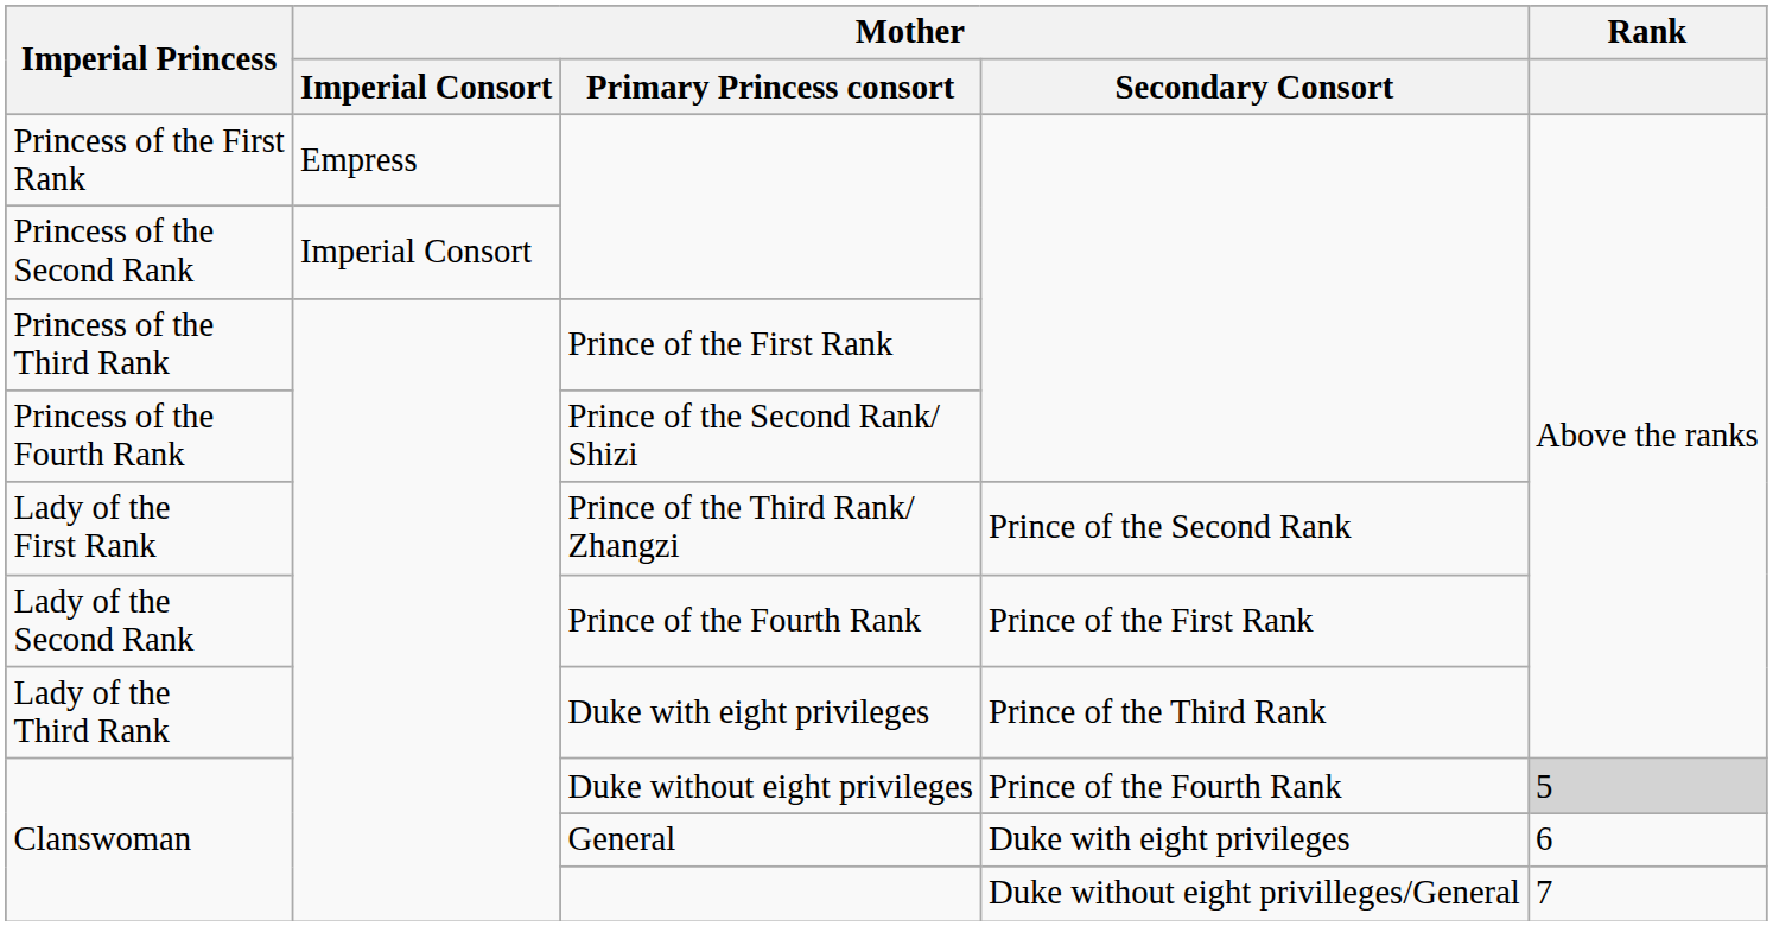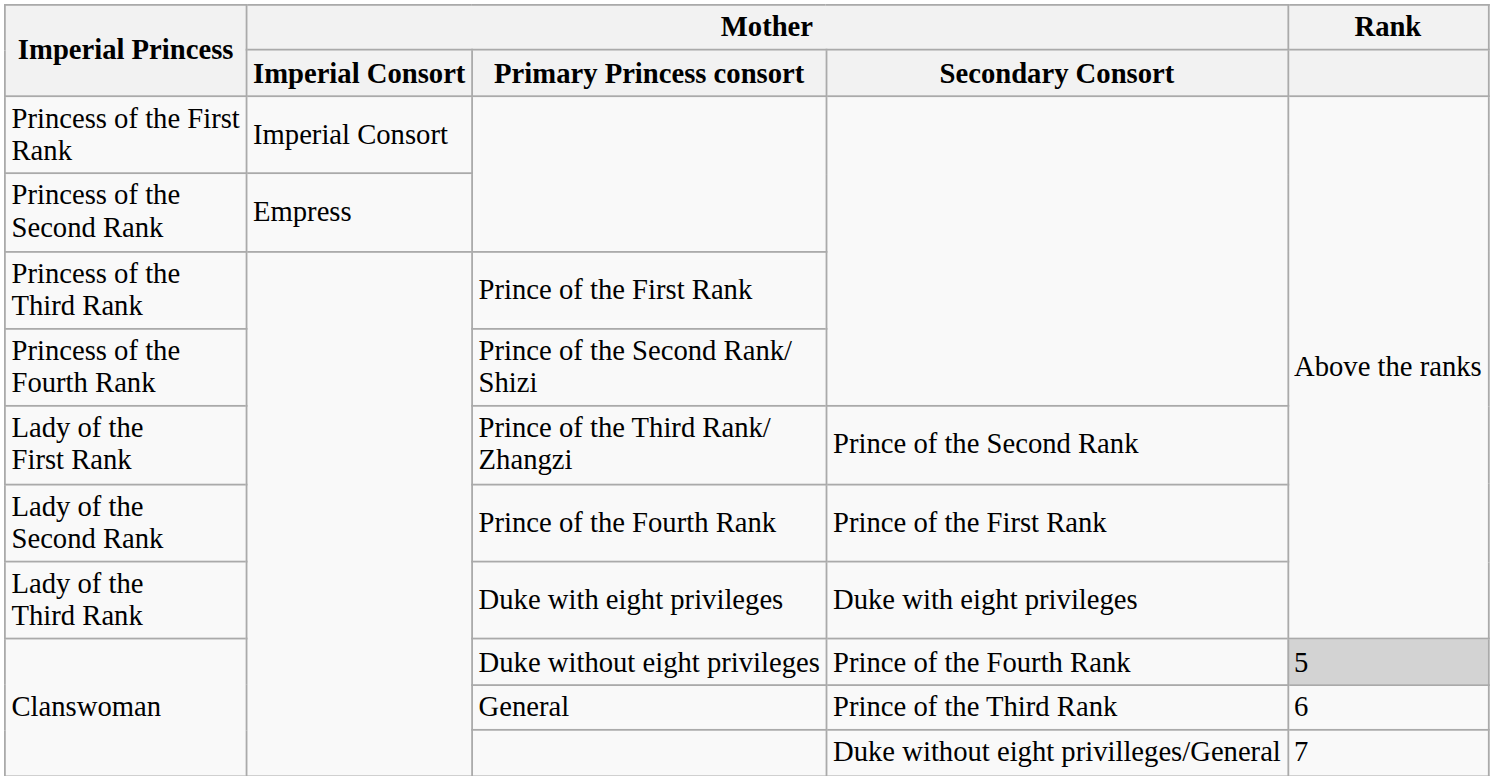 <table class="wikitable">
 <tr>
 <th rowspan="2">Imperial Princess</th>
 <th colspan="3">Mother</th>
 <th>Rank</th>
 </tr>
 <tr>
 <th>Imperial Consort</th>
 <th>Primary Princess consort</th>
 <th>Secondary Consort</th>
 <th></th>
 </tr>
 <tr>
 <td>Princess of the First<br>Rank</td>
-<td>Empress</td>
+<td>Imperial Consort</td>
 <td rowspan="2"></td>
 <td rowspan="4"></td>
 <td rowspan="7">Above the ranks</td>
 </tr>
 <tr>
 <td>Princess of the<br>Second Rank</td>
-<td>Imperial Consort</td>
+<td>Empress</td>
 </tr>
 <tr>
 <td>Princess of the<br>Third Rank</td>
 <td rowspan="8"></td>
 <td>Prince of the First Rank</td>
 </tr>
 <tr>
 <td>Princess of the<br>Fourth Rank</td>
 <td>Prince of the Second Rank/<br>Shizi</td>
 </tr>
 <tr>
 <td>Lady of the<br>First Rank</td>
 <td>Prince of the Third Rank/<br>Zhangzi</td>
 <td>Prince of the Second Rank</td>
 </tr>
 <tr>
 <td>Lady of the<br>Second Rank</td>
 <td>Prince of the Fourth Rank</td>
 <td>Prince of the First Rank</td>
 </tr>
 <tr>
 <td>Lady of the<br>Third Rank</td>
 <td>Duke with eight privileges</td>
-<td>Prince of the Third Rank</td>
+<td>Duke with eight privileges</td>
 </tr>
 <tr>
 <td rowspan="3">Clanswoman</td>
 <td>Duke without eight privileges</td>
 <td>Prince of the Fourth Rank</td>
 <td style="background: lightgrey;">5</td>
 </tr>
 <tr>
 <td>General</td>
-<td>Duke with eight privileges</td>
+<td>Prince of the Third Rank</td>
 <td>6</td>
 </tr>
 <tr>
 <td></td>
 <td>Duke without eight privilleges/General</td>
 <td>7</td>
 </tr>
 </table>
